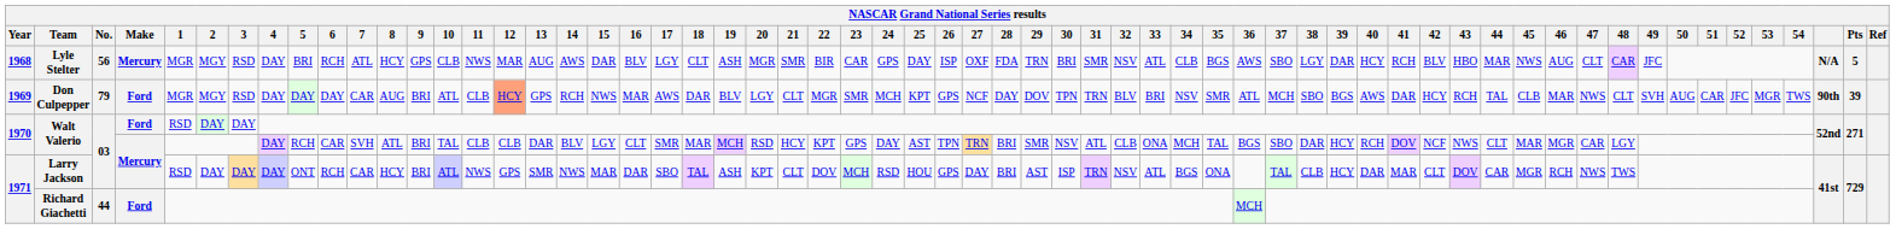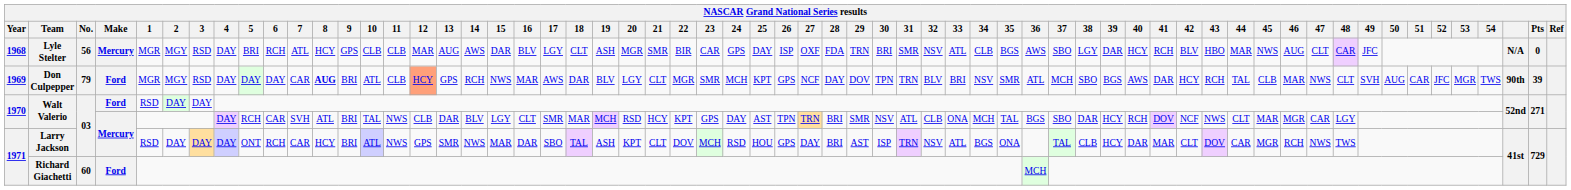 <table class="wikitable" style="text-align:center; font-size:75%">
 <tr>
 <th colspan=69><a href='#'>NASCAR</a> <a href='#'>Grand National Series</a> results</th>
 </tr>
 <tr>
 <th>Year</th>
 <th>Team</th>
 <th>No.</th>
 <th>Make</th>
 <th>1</th>
 <th>2</th>
 <th>3</th>
 <th>4</th>
 <th>5</th>
 <th>6</th>
 <th>7</th>
 <th>8</th>
 <th>9</th>
 <th>10</th>
 <th>11</th>
 <th>12</th>
 <th>13</th>
 <th>14</th>
 <th>15</th>
 <th>16</th>
 <th>17</th>
 <th>18</th>
 <th>19</th>
 <th>20</th>
 <th>21</th>
 <th>22</th>
 <th>23</th>
 <th>24</th>
 <th>25</th>
 <th>26</th>
 <th>27</th>
 <th>28</th>
 <th>29</th>
 <th>30</th>
 <th>31</th>
 <th>32</th>
 <th>33</th>
 <th>34</th>
 <th>35</th>
 <th>36</th>
 <th>37</th>
 <th>38</th>
 <th>39</th>
 <th>40</th>
 <th>41</th>
 <th>42</th>
 <th>43</th>
 <th>44</th>
 <th>45</th>
 <th>46</th>
 <th>47</th>
 <th>48</th>
 <th>49</th>
 <th>50</th>
 <th>51</th>
 <th>52</th>
 <th>53</th>
 <th>54</th>
 <th></th>
 <th>Pts</th>
 <th>Ref</th>
 </tr>
 <tr>
 <th><a href='#'>1968</a></th>
 <th>Lyle Stelter</th>
 <th>56</th>
 <th><a href='#'>Mercury</a></th>
 <td><a href='#'>MGR</a></td>
 <td><a href='#'>MGY</a></td>
 <td><a href='#'>RSD</a></td>
 <td><a href='#'>DAY</a></td>
 <td><a href='#'>BRI</a></td>
 <td><a href='#'>RCH</a></td>
 <td><a href='#'>ATL</a></td>
 <td><a href='#'>HCY</a></td>
 <td><a href='#'>GPS</a></td>
 <td><a href='#'>CLB</a></td>
-<td><a href='#'>NWS</a></td>
+<td><a href='#'>CLB</a></td>
 <td><a href='#'>MAR</a></td>
 <td><a href='#'>AUG</a></td>
 <td><a href='#'>AWS</a></td>
 <td><a href='#'>DAR</a></td>
 <td><a href='#'>BLV</a></td>
 <td><a href='#'>LGY</a></td>
 <td><a href='#'>CLT</a></td>
 <td><a href='#'>ASH</a></td>
 <td><a href='#'>MGR</a></td>
 <td><a href='#'>SMR</a></td>
 <td><a href='#'>BIR</a></td>
 <td><a href='#'>CAR</a></td>
 <td><a href='#'>GPS</a></td>
 <td><a href='#'>DAY</a></td>
 <td><a href='#'>ISP</a></td>
 <td><a href='#'>OXF</a></td>
 <td><a href='#'>FDA</a></td>
 <td><a href='#'>TRN</a></td>
 <td><a href='#'>BRI</a></td>
 <td><a href='#'>SMR</a></td>
 <td><a href='#'>NSV</a></td>
 <td><a href='#'>ATL</a></td>
 <td><a href='#'>CLB</a></td>
 <td><a href='#'>BGS</a></td>
 <td><a href='#'>AWS</a></td>
 <td><a href='#'>SBO</a></td>
 <td><a href='#'>LGY</a></td>
 <td><a href='#'>DAR</a></td>
 <td><a href='#'>HCY</a></td>
 <td><a href='#'>RCH</a></td>
 <td><a href='#'>BLV</a></td>
 <td><a href='#'>HBO</a></td>
 <td><a href='#'>MAR</a></td>
 <td><a href='#'>NWS</a></td>
 <td><a href='#'>AUG</a></td>
 <td><a href='#'>CLT</a></td>
 <td style="background:#EFCFFF;"><a href='#'>CAR</a><br></td>
 <td><a href='#'>JFC</a></td>
 <td colspan=5></td>
 <th>N/A</th>
-<th>5</th>
+<th>0</th>
 <th></th>
 </tr>
 <tr>
 <th><a href='#'>1969</a></th>
 <th>Don Culpepper</th>
 <th>79</th>
 <th><a href='#'>Ford</a></th>
 <td><a href='#'>MGR</a></td>
 <td><a href='#'>MGY</a></td>
 <td><a href='#'>RSD</a></td>
 <td><a href='#'>DAY</a></td>
 <td style="background:#DFFFDF;"><a href='#'>DAY</a><br></td>
 <td><a href='#'>DAY</a></td>
 <td><a href='#'>CAR</a></td>
-<td><a href='#'>AUG</a></td>
+<td><strong><a href='#'>AUG</a></strong></td>
 <td><a href='#'>BRI</a></td>
 <td><a href='#'>ATL</a></td>
 <td><a href='#'>CLB</a></td>
 <td style="background: lightsalmon;"><a href='#'>HCY</a></td>
 <td><a href='#'>GPS</a></td>
 <td><a href='#'>RCH</a></td>
 <td><a href='#'>NWS</a></td>
 <td><a href='#'>MAR</a></td>
 <td><a href='#'>AWS</a></td>
 <td><a href='#'>DAR</a></td>
 <td><a href='#'>BLV</a></td>
 <td><a href='#'>LGY</a></td>
 <td><a href='#'>CLT</a></td>
 <td><a href='#'>MGR</a></td>
 <td><a href='#'>SMR</a></td>
 <td><a href='#'>MCH</a></td>
 <td><a href='#'>KPT</a></td>
 <td><a href='#'>GPS</a></td>
 <td><a href='#'>NCF</a></td>
 <td><a href='#'>DAY</a></td>
 <td><a href='#'>DOV</a></td>
 <td><a href='#'>TPN</a></td>
 <td><a href='#'>TRN</a></td>
 <td><a href='#'>BLV</a></td>
 <td><a href='#'>BRI</a></td>
 <td><a href='#'>NSV</a></td>
 <td><a href='#'>SMR</a></td>
 <td><a href='#'>ATL</a></td>
 <td><a href='#'>MCH</a></td>
 <td><a href='#'>SBO</a></td>
 <td><a href='#'>BGS</a></td>
 <td><a href='#'>AWS</a></td>
 <td><a href='#'>DAR</a></td>
 <td><a href='#'>HCY</a></td>
 <td><a href='#'>RCH</a></td>
 <td><a href='#'>TAL</a></td>
 <td><a href='#'>CLB</a></td>
 <td><a href='#'>MAR</a></td>
 <td><a href='#'>NWS</a></td>
 <td><a href='#'>CLT</a></td>
 <td><a href='#'>SVH</a></td>
 <td><a href='#'>AUG</a></td>
 <td><a href='#'>CAR</a></td>
 <td><a href='#'>JFC</a></td>
 <td><a href='#'>MGR</a></td>
 <td><a href='#'>TWS</a></td>
 <th>90th</th>
 <th>39</th>
 <th></th>
 </tr>
 <tr>
 <th rowspan=2><a href='#'>1970</a></th>
 <th rowspan=2>Walt Valerio</th>
 <th rowspan=3>03</th>
 <th><a href='#'>Ford</a></th>
 <td><a href='#'>RSD</a></td>
 <td style="background:#DFFFDF;"><a href='#'>DAY</a><br></td>
 <td><a href='#'>DAY</a></td>
 <td colspan=51></td>
 <th rowspan=2>52nd</th>
 <th rowspan=2>271</th>
 <th rowspan=2></th>
 </tr>
 <tr>
 <th rowspan=2><a href='#'>Mercury</a></th>
 <td colspan=3></td>
 <td style="background:#EFCFFF;"><a href='#'>DAY</a><br></td>
 <td><a href='#'>RCH</a></td>
 <td><a href='#'>CAR</a></td>
 <td><a href='#'>SVH</a></td>
 <td><a href='#'>ATL</a></td>
 <td><a href='#'>BRI</a></td>
 <td><a href='#'>TAL</a></td>
-<td><a href='#'>CLB</a></td>
+<td><a href='#'>NWS</a></td>
 <td><a href='#'>CLB</a></td>
 <td><a href='#'>DAR</a></td>
 <td><a href='#'>BLV</a></td>
 <td><a href='#'>LGY</a></td>
 <td><a href='#'>CLT</a></td>
 <td><a href='#'>SMR</a></td>
 <td><a href='#'>MAR</a></td>
 <td style="background:#EFCFFF;"><a href='#'>MCH</a><br></td>
 <td><a href='#'>RSD</a></td>
 <td><a href='#'>HCY</a></td>
 <td><a href='#'>KPT</a></td>
 <td><a href='#'>GPS</a></td>
 <td><a href='#'>DAY</a></td>
 <td><a href='#'>AST</a></td>
 <td><a href='#'>TPN</a></td>
 <td style="background:#FFDF9F;"><a href='#'>TRN</a><br></td>
 <td><a href='#'>BRI</a></td>
 <td><a href='#'>SMR</a></td>
 <td><a href='#'>NSV</a></td>
 <td><a href='#'>ATL</a></td>
 <td><a href='#'>CLB</a></td>
 <td><a href='#'>ONA</a></td>
 <td><a href='#'>MCH</a></td>
 <td><a href='#'>TAL</a></td>
 <td><a href='#'>BGS</a></td>
 <td><a href='#'>SBO</a></td>
 <td><a href='#'>DAR</a></td>
 <td><a href='#'>HCY</a></td>
 <td><a href='#'>RCH</a></td>
 <td style="background:#EFCFFF;"><a href='#'>DOV</a><br></td>
 <td><a href='#'>NCF</a></td>
 <td><a href='#'>NWS</a></td>
 <td><a href='#'>CLT</a></td>
 <td><a href='#'>MAR</a></td>
 <td><a href='#'>MGR</a></td>
 <td><a href='#'>CAR</a></td>
 <td><a href='#'>LGY</a></td>
 <td colspan=6></td>
 </tr>
 <tr>
 <th rowspan=2><a href='#'>1971</a></th>
 <th>Larry Jackson</th>
 <td><a href='#'>RSD</a></td>
 <td><a href='#'>DAY</a></td>
 <td style="background:#FFDF9F;"><a href='#'>DAY</a><br></td>
 <td style="background:#CFCFFF;"><a href='#'>DAY</a><br></td>
 <td><a href='#'>ONT</a></td>
 <td><a href='#'>RCH</a></td>
 <td><a href='#'>CAR</a></td>
 <td><a href='#'>HCY</a></td>
 <td><a href='#'>BRI</a></td>
 <td style="background:#CFCFFF;"><a href='#'>ATL</a><br></td>
 <td><a href='#'>NWS</a></td>
 <td><a href='#'>GPS</a></td>
 <td><a href='#'>SMR</a></td>
 <td><a href='#'>NWS</a></td>
 <td><a href='#'>MAR</a></td>
 <td><a href='#'>DAR</a></td>
 <td><a href='#'>SBO</a></td>
 <td style="background:#EFCFFF;"><a href='#'>TAL</a><br></td>
 <td><a href='#'>ASH</a></td>
 <td><a href='#'>KPT</a></td>
 <td><a href='#'>CLT</a></td>
 <td><a href='#'>DOV</a></td>
 <td style="background:#DFFFDF;"><a href='#'>MCH</a><br></td>
 <td><a href='#'>RSD</a></td>
 <td><a href='#'>HOU</a></td>
 <td><a href='#'>GPS</a></td>
 <td><a href='#'>DAY</a></td>
 <td><a href='#'>BRI</a></td>
 <td><a href='#'>AST</a></td>
 <td><a href='#'>ISP</a></td>
 <td style="background:#EFCFFF;"><a href='#'>TRN</a><br></td>
 <td><a href='#'>NSV</a></td>
 <td><a href='#'>ATL</a></td>
 <td><a href='#'>BGS</a></td>
 <td><a href='#'>ONA</a></td>
 <td></td>
 <td style="background:#DFFFDF;"><a href='#'>TAL</a><br></td>
 <td><a href='#'>CLB</a></td>
 <td><a href='#'>HCY</a></td>
 <td><a href='#'>DAR</a></td>
 <td><a href='#'>MAR</a></td>
 <td><a href='#'>CLT</a></td>
 <td style="background:#EFCFFF;"><a href='#'>DOV</a><br></td>
 <td><a href='#'>CAR</a></td>
 <td><a href='#'>MGR</a></td>
 <td><a href='#'>RCH</a></td>
 <td><a href='#'>NWS</a></td>
 <td><a href='#'>TWS</a></td>
 <td colspan=6></td>
 <th rowspan=2>41st</th>
 <th rowspan=2>729</th>
 <th rowspan=2></th>
 </tr>
 <tr>
 <th>Richard Giachetti</th>
-<th>44</th>
+<th>60</th>
 <th><a href='#'>Ford</a></th>
 <td colspan=35></td>
 <td style="background:#DFFFDF;"><a href='#'>MCH</a><br></td>
 <td colspan=18></td>
 </tr>
 </table>
